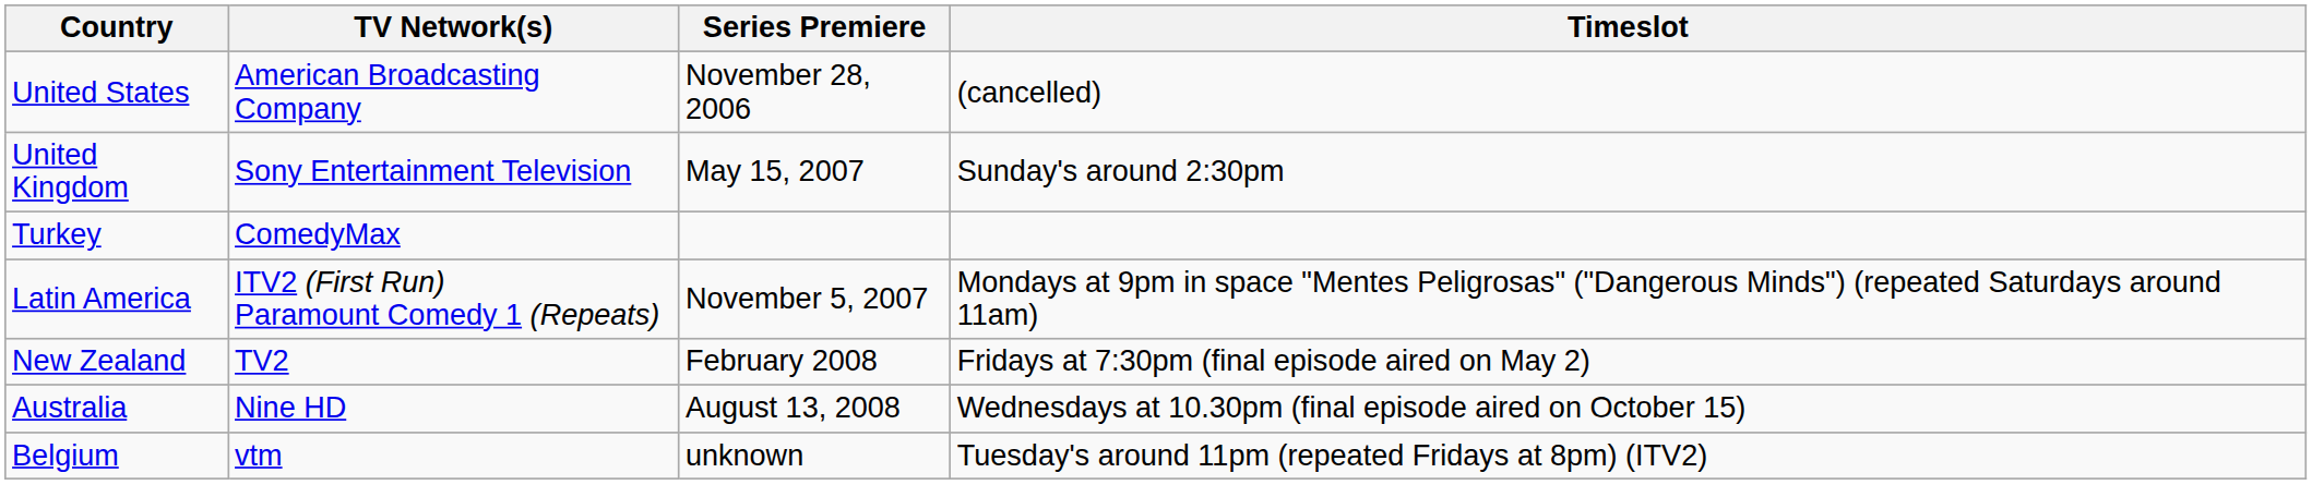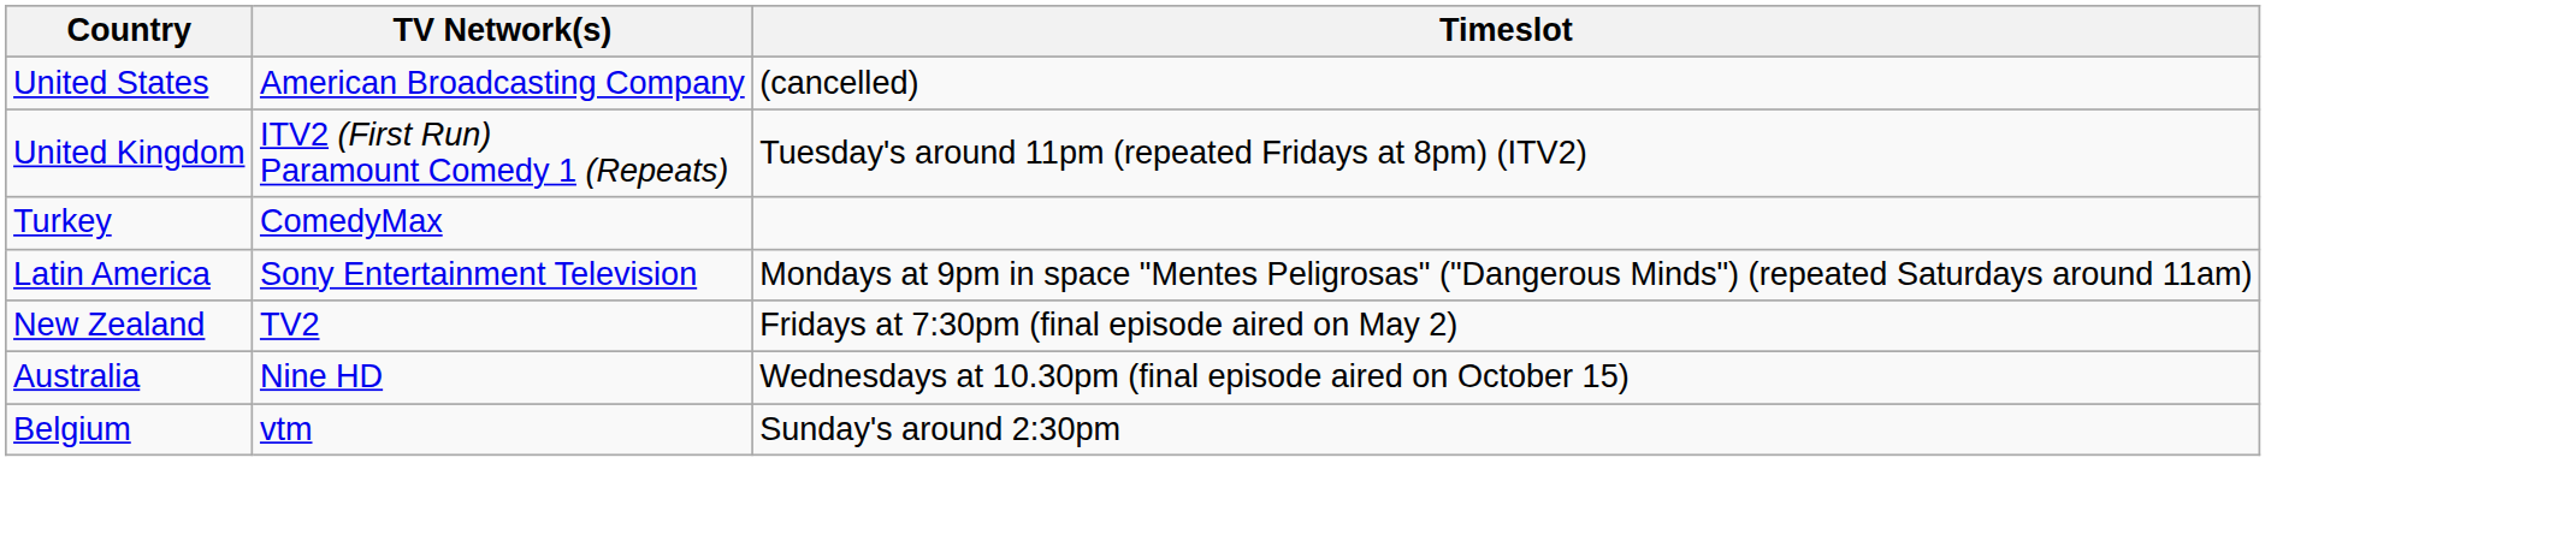 <table class="wikitable">
 <tr>
 <th>Country</th>
 <th>TV Network(s)</th>
-<th>Series Premiere</th>
 <th>Timeslot</th>
 </tr>
 <tr>
 <td> <a href='#'>United States</a></td>
 <td><a href='#'>American Broadcasting Company</a></td>
-<td>November 28, 2006</td>
 <td>(cancelled)</td>
 </tr>
 <tr>
 <td> <a href='#'>United Kingdom</a></td>
-<td><a href='#'>Sony Entertainment Television</a></td>
-<td>May 15, 2007</td>
-<td>Sunday's around 2:30pm</td>
+<td><a href='#'>ITV2</a> <em>(First Run)</em><br><a href='#'>Paramount Comedy 1</a> <em>(Repeats)</em></td>
+<td>Tuesday's around 11pm (repeated Fridays at 8pm) (ITV2)</td>
 </tr>
 <tr>
 <td> <a href='#'>Turkey</a></td>
 <td><a href='#'>ComedyMax</a></td>
 <td></td>
-<td></td>
 </tr>
 <tr>
 <td> <a href='#'>Latin America</a></td>
-<td><a href='#'>ITV2</a> <em>(First Run)</em><br><a href='#'>Paramount Comedy 1</a> <em>(Repeats)</em></td>
-<td>November 5, 2007</td>
+<td><a href='#'>Sony Entertainment Television</a></td>
 <td>Mondays at 9pm in space "Mentes Peligrosas" ("Dangerous Minds") (repeated Saturdays around 11am)</td>
 </tr>
 <tr>
 <td> <a href='#'>New Zealand</a></td>
 <td><a href='#'>TV2</a></td>
-<td>February 2008</td>
 <td>Fridays at 7:30pm (final episode aired on May 2)</td>
 </tr>
 <tr>
 <td> <a href='#'>Australia</a></td>
 <td><a href='#'>Nine HD</a></td>
-<td>August 13, 2008</td>
 <td>Wednesdays at 10.30pm (final episode aired on October 15)</td>
 </tr>
 <tr>
 <td> <a href='#'>Belgium</a></td>
 <td><a href='#'>vtm</a></td>
-<td>unknown</td>
-<td>Tuesday's around 11pm (repeated Fridays at 8pm) (ITV2)</td>
+<td>Sunday's around 2:30pm</td>
 </tr>
 </table>
